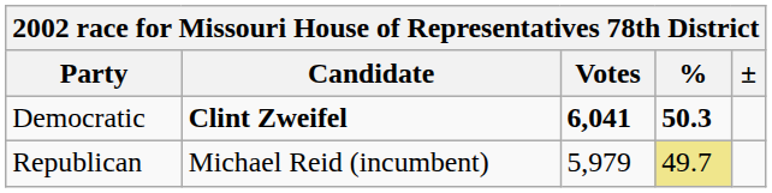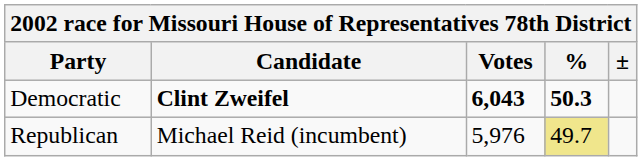 <table class="wikitable">
 <tr>
 <th colspan="5">2002 race for Missouri House of Representatives 78th District</th>
 </tr>
 <tr>
 <th>Party</th>
 <th>Candidate</th>
 <th>Votes</th>
 <th>%</th>
 <th>±</th>
 </tr>
 <tr>
 <td>Democratic</td>
 <td><strong>Clint Zweifel</strong></td>
-<td><strong>6,041</strong></td>
+<td><strong>6,043</strong></td>
 <td><strong>50.3</strong></td>
 <td></td>
 </tr>
 <tr>
 <td>Republican</td>
 <td>Michael Reid (incumbent)</td>
-<td>5,979</td>
+<td>5,976</td>
 <td style="background: khaki;">49.7</td>
 <td></td>
 </tr>
 </table>
